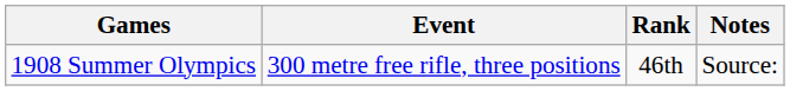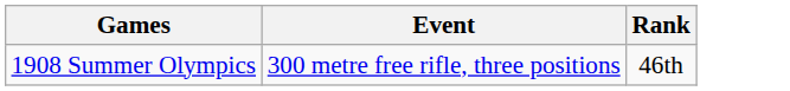 <table class="wikitable" style=" text-align:center;">
 <tr>
 <th>Games</th>
 <th>Event</th>
 <th>Rank</th>
-<th>Notes</th>
 </tr>
 <tr>
 <td style="white-space: nowrap;"><a href='#'>1908 Summer Olympics</a></td>
 <td style="white-space: nowrap;"><a href='#'>300 metre free rifle, three positions</a></td>
 <td>46th</td>
-<td align=left>Source:</td>
 </tr>
 </table>
